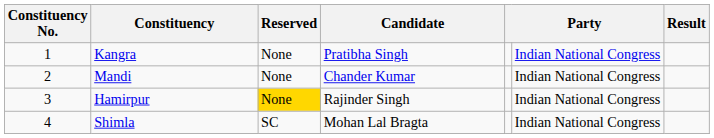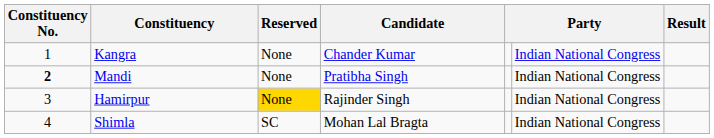 <table class= "wikitable sortable">
 <tr>
 <th>Constituency <br> No.</th>
 <th style="width:180px;">Constituency</th>
 <th>Reserved</th>
 <th style="width:200px;">Candidate</th>
 <th colspan=2>Party</th>
 <th>Result</th>
 </tr>
 <tr>
 <td align="center">1</td>
 <td><a href='#'>Kangra</a></td>
 <td>None</td>
-<td><a href='#'>Pratibha Singh</a></td>
+<td><a href='#'>Chander Kumar</a></td>
 <td bgcolor=></td>
 <td><a href='#'>Indian National Congress</a></td>
 <td></td>
 </tr>
 <tr>
-<td align="center">2</td>
+<td align="center"><strong>2</strong></td>
 <td><a href='#'>Mandi</a></td>
 <td>None</td>
-<td><a href='#'>Chander Kumar</a></td>
+<td><a href='#'>Pratibha Singh</a></td>
 <td bgcolor=></td>
 <td>Indian National Congress</td>
 <td></td>
 </tr>
 <tr>
 <td align="center">3</td>
 <td><a href='#'>Hamirpur</a></td>
 <td style="background: gold;">None</td>
 <td>Rajinder Singh</td>
 <td bgcolor=></td>
 <td>Indian National Congress</td>
 <td></td>
 </tr>
 <tr>
 <td align="center">4</td>
 <td><a href='#'>Shimla</a></td>
 <td>SC</td>
 <td>Mohan Lal Bragta</td>
 <td bgcolor=></td>
 <td>Indian National Congress</td>
 <td></td>
 </tr>
 </table>
